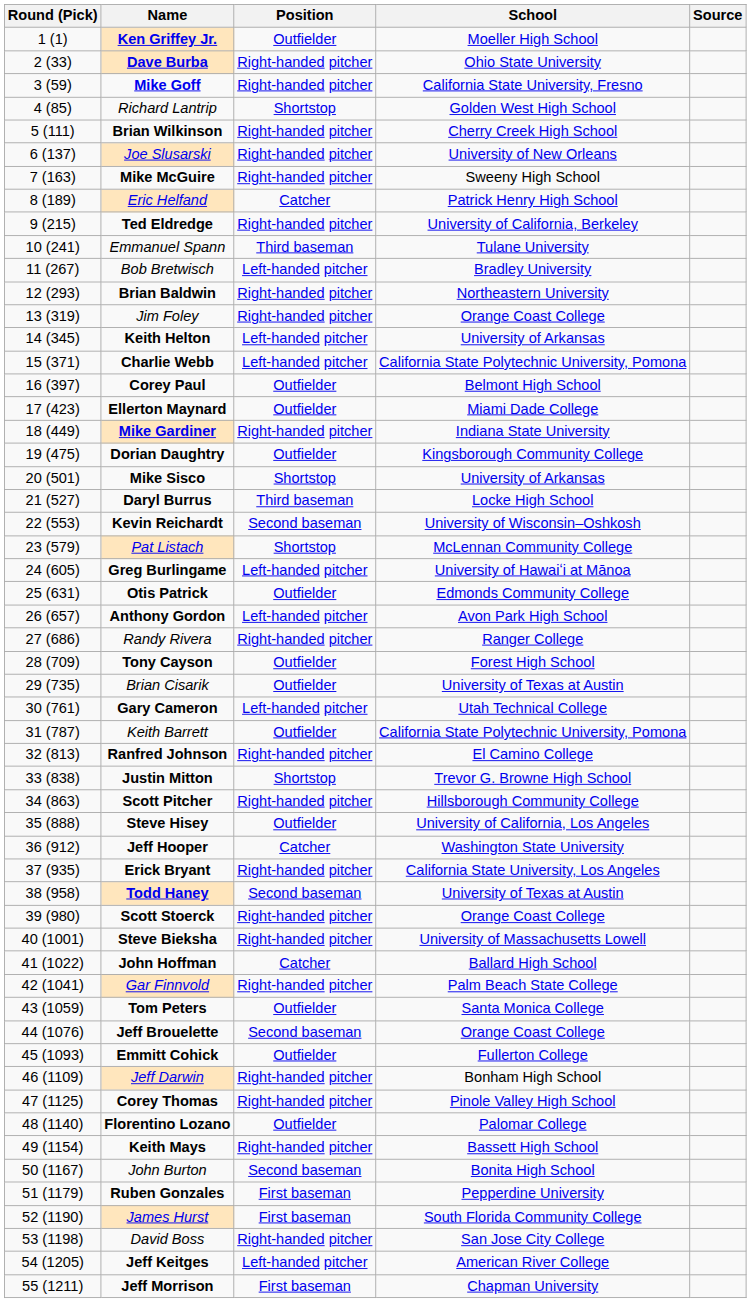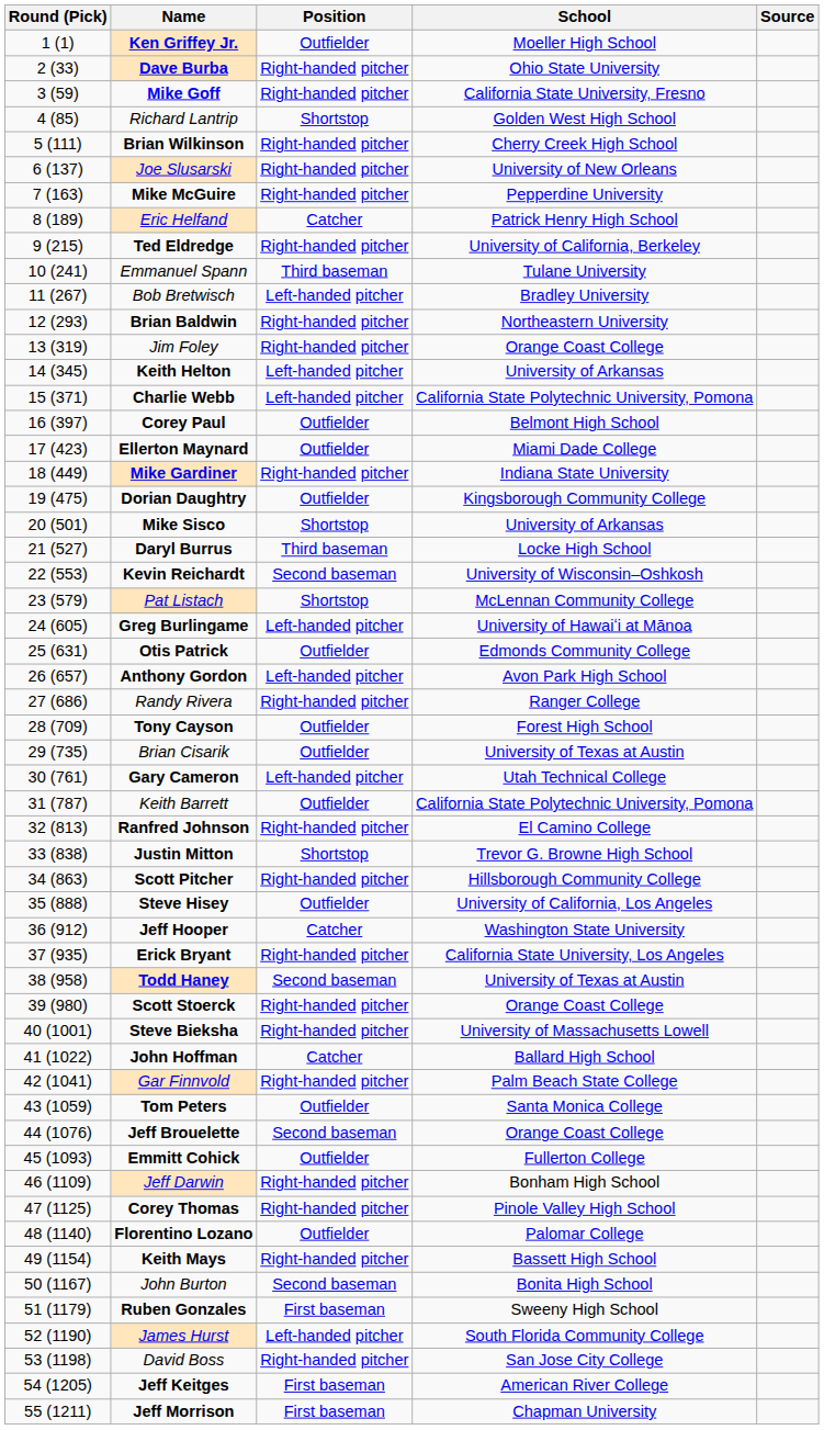 <table class="wikitable" style="text-align:center;">
 <tr>
 <th>Round (Pick)</th>
 <th>Name</th>
 <th>Position</th>
 <th>School</th>
 <th>Source</th>
 </tr>
 <tr>
 <td>1 (1)</td>
 <td style="background-color: #FFE6BD"><strong><a href='#'>Ken Griffey Jr.</a></strong></td>
 <td><a href='#'>Outfielder</a></td>
 <td><a href='#'>Moeller High School</a></td>
 <td></td>
 </tr>
 <tr>
 <td>2 (33)</td>
 <td style="background-color: #FFE6BD"><strong><a href='#'>Dave Burba</a></strong></td>
 <td><a href='#'>Right-handed</a> <a href='#'>pitcher</a></td>
 <td><a href='#'>Ohio State University</a></td>
 <td></td>
 </tr>
 <tr>
 <td>3 (59)</td>
 <td><strong><a href='#'>Mike Goff</a></strong></td>
 <td><a href='#'>Right-handed</a> <a href='#'>pitcher</a></td>
 <td><a href='#'>California State University, Fresno</a></td>
 <td></td>
 </tr>
 <tr>
 <td>4 (85)</td>
 <td><em>Richard Lantrip</em></td>
 <td><a href='#'>Shortstop</a></td>
 <td><a href='#'>Golden West High School</a></td>
 <td></td>
 </tr>
 <tr>
 <td>5 (111)</td>
 <td><strong>Brian Wilkinson</strong></td>
 <td><a href='#'>Right-handed</a> <a href='#'>pitcher</a></td>
 <td><a href='#'>Cherry Creek High School</a></td>
 <td></td>
 </tr>
 <tr>
 <td>6 (137)</td>
 <td style="background-color: #FFE6BD"><em><a href='#'>Joe Slusarski</a></em></td>
 <td><a href='#'>Right-handed</a> <a href='#'>pitcher</a></td>
 <td><a href='#'>University of New Orleans</a></td>
 <td></td>
 </tr>
 <tr>
 <td>7 (163)</td>
 <td><strong>Mike McGuire</strong></td>
 <td><a href='#'>Right-handed</a> <a href='#'>pitcher</a></td>
-<td>Sweeny High School</td>
+<td><a href='#'>Pepperdine University</a></td>
 <td></td>
 </tr>
 <tr>
 <td>8 (189)</td>
 <td style="background-color: #FFE6BD"><em><a href='#'>Eric Helfand</a></em></td>
 <td><a href='#'>Catcher</a></td>
 <td><a href='#'>Patrick Henry High School</a></td>
 <td></td>
 </tr>
 <tr>
 <td>9 (215)</td>
 <td><strong>Ted Eldredge</strong></td>
 <td><a href='#'>Right-handed</a> <a href='#'>pitcher</a></td>
 <td><a href='#'>University of California, Berkeley</a></td>
 <td></td>
 </tr>
 <tr>
 <td>10 (241)</td>
 <td><em>Emmanuel Spann</em></td>
 <td><a href='#'>Third baseman</a></td>
 <td><a href='#'>Tulane University</a></td>
 <td></td>
 </tr>
 <tr>
 <td>11 (267)</td>
 <td><em>Bob Bretwisch</em></td>
 <td><a href='#'>Left-handed</a> <a href='#'>pitcher</a></td>
 <td><a href='#'>Bradley University</a></td>
 <td></td>
 </tr>
 <tr>
 <td>12 (293)</td>
 <td><strong>Brian Baldwin</strong></td>
 <td><a href='#'>Right-handed</a> <a href='#'>pitcher</a></td>
 <td><a href='#'>Northeastern University</a></td>
 <td></td>
 </tr>
 <tr>
 <td>13 (319)</td>
 <td><em>Jim Foley</em></td>
 <td><a href='#'>Right-handed</a> <a href='#'>pitcher</a></td>
 <td><a href='#'>Orange Coast College</a></td>
 <td></td>
 </tr>
 <tr>
 <td>14 (345)</td>
 <td><strong>Keith Helton</strong></td>
 <td><a href='#'>Left-handed</a> <a href='#'>pitcher</a></td>
 <td><a href='#'>University of Arkansas</a></td>
 <td></td>
 </tr>
 <tr>
 <td>15 (371)</td>
 <td><strong>Charlie Webb</strong></td>
 <td><a href='#'>Left-handed</a> <a href='#'>pitcher</a></td>
 <td><a href='#'>California State Polytechnic University, Pomona</a></td>
 <td></td>
 </tr>
 <tr>
 <td>16 (397)</td>
 <td><strong>Corey Paul</strong></td>
 <td><a href='#'>Outfielder</a></td>
 <td><a href='#'>Belmont High School</a></td>
 <td></td>
 </tr>
 <tr>
 <td>17 (423)</td>
 <td><strong>Ellerton Maynard</strong></td>
 <td><a href='#'>Outfielder</a></td>
 <td><a href='#'>Miami Dade College</a></td>
 <td></td>
 </tr>
 <tr>
 <td>18 (449)</td>
 <td style="background-color: #FFE6BD"><strong><a href='#'>Mike Gardiner</a></strong></td>
 <td><a href='#'>Right-handed</a> <a href='#'>pitcher</a></td>
 <td><a href='#'>Indiana State University</a></td>
 <td></td>
 </tr>
 <tr>
 <td>19 (475)</td>
 <td><strong>Dorian Daughtry</strong></td>
 <td><a href='#'>Outfielder</a></td>
 <td><a href='#'>Kingsborough Community College</a></td>
 <td></td>
 </tr>
 <tr>
 <td>20 (501)</td>
 <td><strong>Mike Sisco</strong></td>
 <td><a href='#'>Shortstop</a></td>
 <td><a href='#'>University of Arkansas</a></td>
 <td></td>
 </tr>
 <tr>
 <td>21 (527)</td>
 <td><strong>Daryl Burrus</strong></td>
 <td><a href='#'>Third baseman</a></td>
 <td><a href='#'>Locke High School</a></td>
 <td></td>
 </tr>
 <tr>
 <td>22 (553)</td>
 <td><strong>Kevin Reichardt</strong></td>
 <td><a href='#'>Second baseman</a></td>
 <td><a href='#'>University of Wisconsin–Oshkosh</a></td>
 <td></td>
 </tr>
 <tr>
 <td>23 (579)</td>
 <td style="background-color: #FFE6BD"><em><a href='#'>Pat Listach</a></em></td>
 <td><a href='#'>Shortstop</a></td>
 <td><a href='#'>McLennan Community College</a></td>
 <td></td>
 </tr>
 <tr>
 <td>24 (605)</td>
 <td><strong>Greg Burlingame</strong></td>
 <td><a href='#'>Left-handed</a> <a href='#'>pitcher</a></td>
 <td><a href='#'>University of Hawaiʻi at Mānoa</a></td>
 <td></td>
 </tr>
 <tr>
 <td>25 (631)</td>
 <td><strong>Otis Patrick</strong></td>
 <td><a href='#'>Outfielder</a></td>
 <td><a href='#'>Edmonds Community College</a></td>
 <td></td>
 </tr>
 <tr>
 <td>26 (657)</td>
 <td><strong>Anthony Gordon</strong></td>
 <td><a href='#'>Left-handed</a> <a href='#'>pitcher</a></td>
 <td><a href='#'>Avon Park High School</a></td>
 <td></td>
 </tr>
 <tr>
 <td>27 (686)</td>
 <td><em>Randy Rivera</em></td>
 <td><a href='#'>Right-handed</a> <a href='#'>pitcher</a></td>
 <td><a href='#'>Ranger College</a></td>
 <td></td>
 </tr>
 <tr>
 <td>28 (709)</td>
 <td><strong>Tony Cayson</strong></td>
 <td><a href='#'>Outfielder</a></td>
 <td><a href='#'>Forest High School</a></td>
 <td></td>
 </tr>
 <tr>
 <td>29 (735)</td>
 <td><em>Brian Cisarik</em></td>
 <td><a href='#'>Outfielder</a></td>
 <td><a href='#'>University of Texas at Austin</a></td>
 <td></td>
 </tr>
 <tr>
 <td>30 (761)</td>
 <td><strong>Gary Cameron</strong></td>
 <td><a href='#'>Left-handed</a> <a href='#'>pitcher</a></td>
 <td><a href='#'>Utah Technical College</a></td>
 <td></td>
 </tr>
 <tr>
 <td>31 (787)</td>
 <td><em>Keith Barrett</em></td>
 <td><a href='#'>Outfielder</a></td>
 <td><a href='#'>California State Polytechnic University, Pomona</a></td>
 <td></td>
 </tr>
 <tr>
 <td>32 (813)</td>
 <td><strong>Ranfred Johnson</strong></td>
 <td><a href='#'>Right-handed</a> <a href='#'>pitcher</a></td>
 <td><a href='#'>El Camino College</a></td>
 <td></td>
 </tr>
 <tr>
 <td>33 (838)</td>
 <td><strong>Justin Mitton</strong></td>
 <td><a href='#'>Shortstop</a></td>
 <td><a href='#'>Trevor G. Browne High School</a></td>
 <td></td>
 </tr>
 <tr>
 <td>34 (863)</td>
 <td><strong>Scott Pitcher</strong></td>
 <td><a href='#'>Right-handed</a> <a href='#'>pitcher</a></td>
 <td><a href='#'>Hillsborough Community College</a></td>
 <td></td>
 </tr>
 <tr>
 <td>35 (888)</td>
 <td><strong>Steve Hisey</strong></td>
 <td><a href='#'>Outfielder</a></td>
 <td><a href='#'>University of California, Los Angeles</a></td>
 <td></td>
 </tr>
 <tr>
 <td>36 (912)</td>
 <td><strong>Jeff Hooper</strong></td>
 <td><a href='#'>Catcher</a></td>
 <td><a href='#'>Washington State University</a></td>
 <td></td>
 </tr>
 <tr>
 <td>37 (935)</td>
 <td><strong>Erick Bryant</strong></td>
 <td><a href='#'>Right-handed</a> <a href='#'>pitcher</a></td>
 <td><a href='#'>California State University, Los Angeles</a></td>
 <td></td>
 </tr>
 <tr>
 <td>38 (958)</td>
 <td style="background-color: #FFE6BD"><strong><a href='#'>Todd Haney</a></strong></td>
 <td><a href='#'>Second baseman</a></td>
 <td><a href='#'>University of Texas at Austin</a></td>
 <td></td>
 </tr>
 <tr>
 <td>39 (980)</td>
 <td><strong>Scott Stoerck</strong></td>
 <td><a href='#'>Right-handed</a> <a href='#'>pitcher</a></td>
 <td><a href='#'>Orange Coast College</a></td>
 <td></td>
 </tr>
 <tr>
 <td>40 (1001)</td>
 <td><strong>Steve Bieksha</strong></td>
 <td><a href='#'>Right-handed</a> <a href='#'>pitcher</a></td>
 <td><a href='#'>University of Massachusetts Lowell</a></td>
 <td></td>
 </tr>
 <tr>
 <td>41 (1022)</td>
 <td><strong>John Hoffman</strong></td>
 <td><a href='#'>Catcher</a></td>
 <td><a href='#'>Ballard High School</a></td>
 <td></td>
 </tr>
 <tr>
 <td>42 (1041)</td>
 <td style="background-color: #FFE6BD"><em><a href='#'>Gar Finnvold</a></em></td>
 <td><a href='#'>Right-handed</a> <a href='#'>pitcher</a></td>
 <td><a href='#'>Palm Beach State College</a></td>
 <td></td>
 </tr>
 <tr>
 <td>43 (1059)</td>
 <td><strong>Tom Peters</strong></td>
 <td><a href='#'>Outfielder</a></td>
 <td><a href='#'>Santa Monica College</a></td>
 <td></td>
 </tr>
 <tr>
 <td>44 (1076)</td>
 <td><strong>Jeff Brouelette</strong></td>
 <td><a href='#'>Second baseman</a></td>
 <td><a href='#'>Orange Coast College</a></td>
 <td></td>
 </tr>
 <tr>
 <td>45 (1093)</td>
 <td><strong>Emmitt Cohick</strong></td>
 <td><a href='#'>Outfielder</a></td>
 <td><a href='#'>Fullerton College</a></td>
 <td></td>
 </tr>
 <tr>
 <td>46 (1109)</td>
 <td style="background-color: #FFE6BD"><em><a href='#'>Jeff Darwin</a></em></td>
 <td><a href='#'>Right-handed</a> <a href='#'>pitcher</a></td>
 <td>Bonham High School</td>
 <td></td>
 </tr>
 <tr>
 <td>47 (1125)</td>
 <td><strong>Corey Thomas</strong></td>
 <td><a href='#'>Right-handed</a> <a href='#'>pitcher</a></td>
 <td><a href='#'>Pinole Valley High School</a></td>
 <td></td>
 </tr>
 <tr>
 <td>48 (1140)</td>
 <td><strong>Florentino Lozano</strong></td>
 <td><a href='#'>Outfielder</a></td>
 <td><a href='#'>Palomar College</a></td>
 <td></td>
 </tr>
 <tr>
 <td>49 (1154)</td>
 <td><strong>Keith Mays</strong></td>
 <td><a href='#'>Right-handed</a> <a href='#'>pitcher</a></td>
 <td><a href='#'>Bassett High School</a></td>
 <td></td>
 </tr>
 <tr>
 <td>50 (1167)</td>
 <td><em>John Burton</em></td>
 <td><a href='#'>Second baseman</a></td>
 <td><a href='#'>Bonita High School</a></td>
 <td></td>
 </tr>
 <tr>
 <td>51 (1179)</td>
 <td><strong>Ruben Gonzales</strong></td>
 <td><a href='#'>First baseman</a></td>
-<td><a href='#'>Pepperdine University</a></td>
+<td>Sweeny High School</td>
 <td></td>
 </tr>
 <tr>
 <td>52 (1190)</td>
 <td style="background-color: #FFE6BD"><em><a href='#'>James Hurst</a></em></td>
-<td><a href='#'>First baseman</a></td>
+<td><a href='#'>Left-handed</a> <a href='#'>pitcher</a></td>
 <td><a href='#'>South Florida Community College</a></td>
 <td></td>
 </tr>
 <tr>
 <td>53 (1198)</td>
 <td><em>David Boss</em></td>
 <td><a href='#'>Right-handed</a> <a href='#'>pitcher</a></td>
 <td><a href='#'>San Jose City College</a></td>
 <td></td>
 </tr>
 <tr>
 <td>54 (1205)</td>
 <td><strong>Jeff Keitges</strong></td>
-<td><a href='#'>Left-handed</a> <a href='#'>pitcher</a></td>
+<td><a href='#'>First baseman</a></td>
 <td><a href='#'>American River College</a></td>
 <td></td>
 </tr>
 <tr>
 <td>55 (1211)</td>
 <td><strong>Jeff Morrison</strong></td>
 <td><a href='#'>First baseman</a></td>
 <td><a href='#'>Chapman University</a></td>
 <td></td>
 </tr>
 </table>
